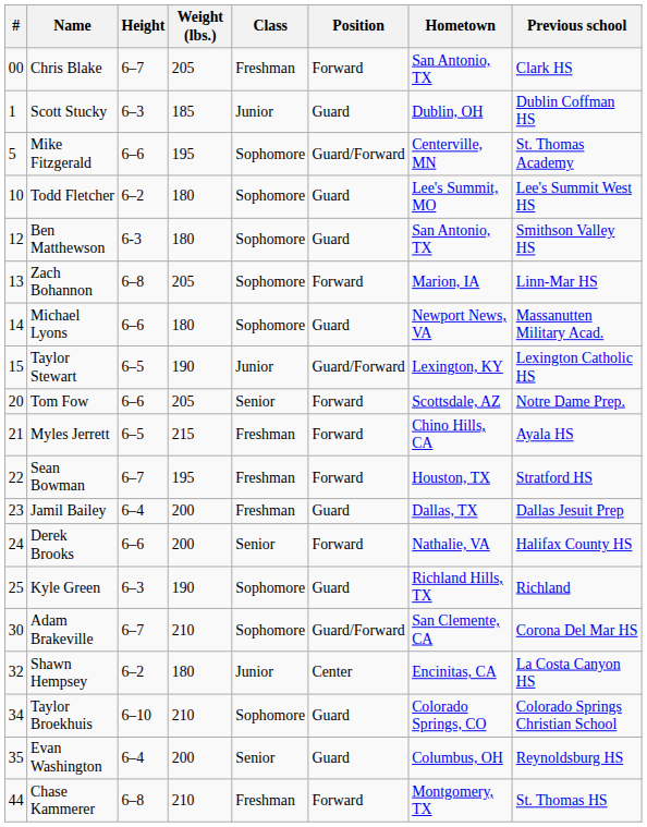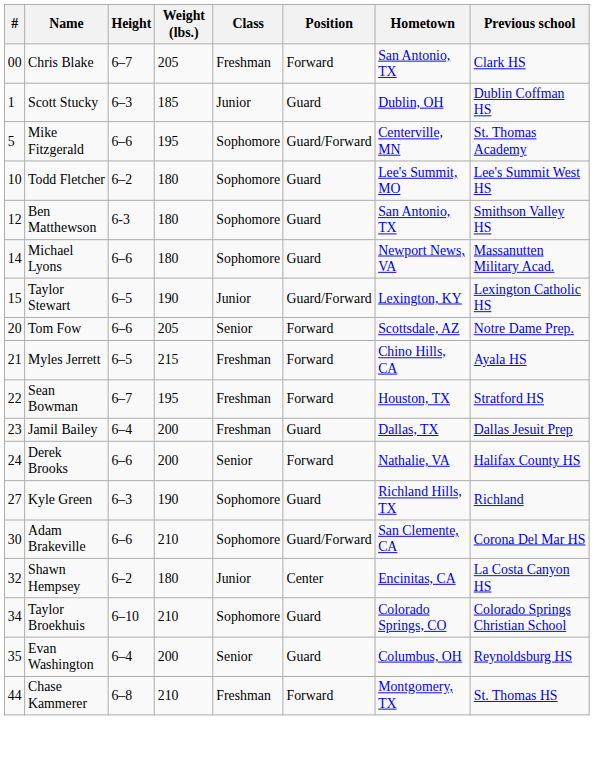 <table class="wikitable" style="font-size: 90%">
 <tr>
 <th>#</th>
 <th>Name</th>
 <th>Height</th>
 <th>Weight (lbs.)</th>
 <th>Class</th>
 <th>Position</th>
 <th>Hometown</th>
 <th>Previous school</th>
 </tr>
 <tr>
 <td>00</td>
 <td>Chris Blake</td>
 <td>6–7</td>
 <td>205</td>
 <td>Freshman</td>
 <td>Forward</td>
 <td><a href='#'>San Antonio, TX</a></td>
 <td><a href='#'>Clark HS</a></td>
 </tr>
 <tr>
 <td>1</td>
 <td>Scott Stucky</td>
 <td>6–3</td>
 <td>185</td>
 <td>Junior</td>
 <td>Guard</td>
 <td><a href='#'>Dublin, OH</a></td>
 <td><a href='#'>Dublin Coffman HS</a></td>
 </tr>
 <tr>
 <td>5</td>
 <td>Mike Fitzgerald</td>
 <td>6–6</td>
 <td>195</td>
 <td>Sophomore</td>
 <td>Guard/Forward</td>
 <td><a href='#'>Centerville, MN</a></td>
 <td><a href='#'>St. Thomas Academy</a></td>
 </tr>
 <tr>
 <td>10</td>
 <td>Todd Fletcher</td>
 <td>6–2</td>
 <td>180</td>
 <td>Sophomore</td>
 <td>Guard</td>
 <td><a href='#'>Lee's Summit, MO</a></td>
 <td><a href='#'>Lee's Summit West HS</a></td>
 </tr>
 <tr>
 <td>12</td>
 <td>Ben Matthewson</td>
 <td>6-3</td>
 <td>180</td>
 <td>Sophomore</td>
 <td>Guard</td>
 <td><a href='#'>San Antonio, TX</a></td>
 <td><a href='#'>Smithson Valley HS</a></td>
-</tr>
-<tr>
-<td>13</td>
-<td>Zach Bohannon</td>
-<td>6–8</td>
-<td>205</td>
-<td>Sophomore</td>
-<td>Forward</td>
-<td><a href='#'>Marion, IA</a></td>
-<td><a href='#'>Linn-Mar HS</a></td>
 </tr>
 <tr>
 <td>14</td>
 <td>Michael Lyons</td>
 <td>6–6</td>
 <td>180</td>
 <td>Sophomore</td>
 <td>Guard</td>
 <td><a href='#'>Newport News, VA</a></td>
 <td><a href='#'>Massanutten Military Acad.</a></td>
 </tr>
 <tr>
 <td>15</td>
 <td>Taylor Stewart</td>
 <td>6–5</td>
 <td>190</td>
 <td>Junior</td>
 <td>Guard/Forward</td>
 <td><a href='#'>Lexington, KY</a></td>
 <td><a href='#'>Lexington Catholic HS</a></td>
 </tr>
 <tr>
 <td>20</td>
 <td>Tom Fow</td>
 <td>6–6</td>
 <td>205</td>
 <td>Senior</td>
 <td>Forward</td>
 <td><a href='#'>Scottsdale, AZ</a></td>
 <td><a href='#'>Notre Dame Prep.</a></td>
 </tr>
 <tr>
 <td>21</td>
 <td>Myles Jerrett</td>
 <td>6–5</td>
 <td>215</td>
 <td>Freshman</td>
 <td>Forward</td>
 <td><a href='#'>Chino Hills, CA</a></td>
 <td><a href='#'>Ayala HS</a></td>
 </tr>
 <tr>
 <td>22</td>
 <td>Sean Bowman</td>
 <td>6–7</td>
 <td>195</td>
 <td>Freshman</td>
 <td>Forward</td>
 <td><a href='#'>Houston, TX</a></td>
 <td><a href='#'>Stratford HS</a></td>
 </tr>
 <tr>
 <td>23</td>
 <td>Jamil Bailey</td>
 <td>6–4</td>
 <td>200</td>
 <td>Freshman</td>
 <td>Guard</td>
 <td><a href='#'>Dallas, TX</a></td>
 <td><a href='#'>Dallas Jesuit Prep</a></td>
 </tr>
 <tr>
 <td>24</td>
 <td>Derek Brooks</td>
 <td>6–6</td>
 <td>200</td>
 <td>Senior</td>
 <td>Forward</td>
 <td><a href='#'>Nathalie, VA</a></td>
 <td><a href='#'>Halifax County HS</a></td>
 </tr>
 <tr>
-<td>25</td>
+<td>27</td>
 <td>Kyle Green</td>
 <td>6–3</td>
 <td>190</td>
 <td>Sophomore</td>
 <td>Guard</td>
 <td><a href='#'>Richland Hills, TX</a></td>
 <td><a href='#'>Richland</a></td>
 </tr>
 <tr>
 <td>30</td>
 <td>Adam Brakeville</td>
-<td>6–7</td>
+<td>6–6</td>
 <td>210</td>
 <td>Sophomore</td>
 <td>Guard/Forward</td>
 <td><a href='#'>San Clemente, CA</a></td>
 <td><a href='#'>Corona Del Mar HS</a></td>
 </tr>
 <tr>
 <td>32</td>
 <td>Shawn Hempsey</td>
 <td>6–2</td>
 <td>180</td>
 <td>Junior</td>
 <td>Center</td>
 <td><a href='#'>Encinitas, CA</a></td>
 <td><a href='#'>La Costa Canyon HS</a></td>
 </tr>
 <tr>
 <td>34</td>
 <td>Taylor Broekhuis</td>
 <td>6–10</td>
 <td>210</td>
 <td>Sophomore</td>
 <td>Guard</td>
 <td><a href='#'>Colorado Springs, CO</a></td>
 <td><a href='#'>Colorado Springs Christian School</a></td>
 </tr>
 <tr>
 <td>35</td>
 <td>Evan Washington</td>
 <td>6–4</td>
 <td>200</td>
 <td>Senior</td>
 <td>Guard</td>
 <td><a href='#'>Columbus, OH</a></td>
 <td><a href='#'>Reynoldsburg HS</a></td>
 </tr>
 <tr>
 <td>44</td>
 <td>Chase Kammerer</td>
 <td>6–8</td>
 <td>210</td>
 <td>Freshman</td>
 <td>Forward</td>
 <td><a href='#'>Montgomery, TX</a></td>
 <td><a href='#'>St. Thomas HS</a></td>
 </tr>
 </table>
